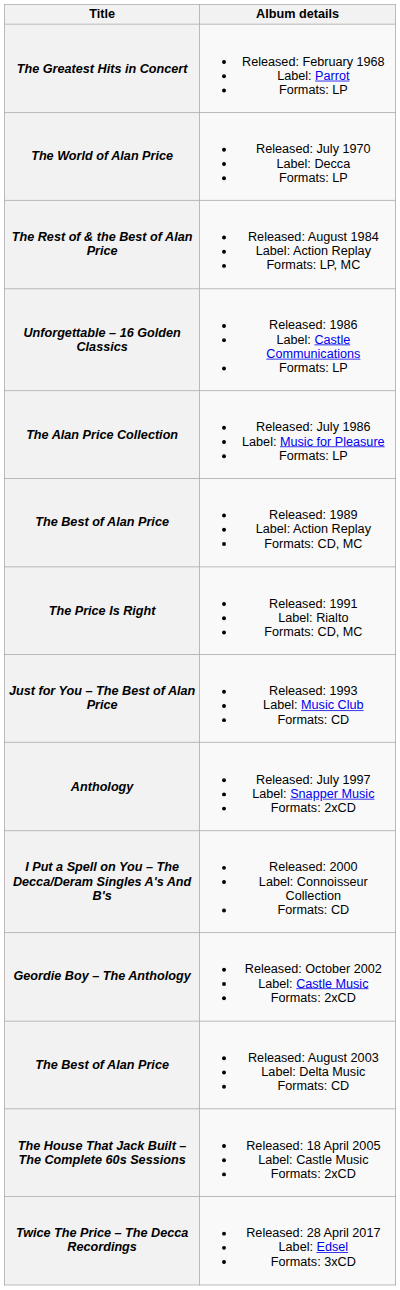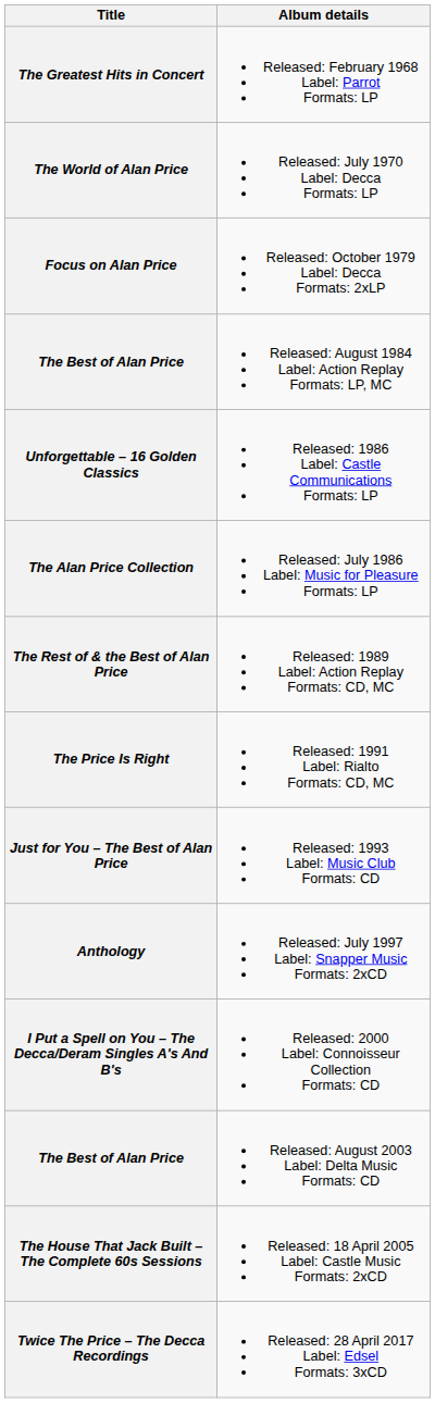 <table class="wikitable plainrowheaders" style="text-align:center;">
 <tr>
 <th scope="col" style="width:15em;">Title</th>
 <th scope="col" style="width:15em;">Album details</th>
 </tr>
 <tr>
 <th scope="row"><em>The Greatest Hits in Concert</em></th>
 <td><br><ul><li>Released: February 1968</li><li>Label: <a href='#'>Parrot</a></li><li>Formats: LP</li></ul></td>
 </tr>
 <tr>
 <th scope="row"><em>The World of Alan Price</em></th>
 <td><br><ul><li>Released: July 1970</li><li>Label: Decca</li><li>Formats: LP</li></ul></td>
 </tr>
 <tr>
-<th scope="row"><em>The Rest of & the Best of Alan Price</em></th>
+<th scope="row"><em>Focus on Alan Price</em></th>
+<td><br><ul><li>Released: October 1979</li><li>Label: Decca</li><li>Formats: 2xLP</li></ul></td>
+</tr>
+<tr>
+<th scope="row"><em>The Best of Alan Price</em></th>
 <td><br><ul><li>Released: August 1984</li><li>Label: Action Replay</li><li>Formats: LP, MC</li></ul></td>
 </tr>
 <tr>
 <th scope="row"><em>Unforgettable – 16 Golden Classics</em></th>
 <td><br><ul><li>Released: 1986</li><li>Label: <a href='#'>Castle Communications</a></li><li>Formats: LP</li></ul></td>
 </tr>
 <tr>
 <th scope="row"><em>The Alan Price Collection</em></th>
 <td><br><ul><li>Released: July 1986</li><li>Label: <a href='#'>Music for Pleasure</a></li><li>Formats: LP</li></ul></td>
 </tr>
 <tr>
-<th scope="row"><em>The Best of Alan Price</em></th>
+<th scope="row"><em>The Rest of & the Best of Alan Price</em></th>
 <td><br><ul><li>Released: 1989</li><li>Label: Action Replay</li><li>Formats: CD, MC</li></ul></td>
 </tr>
 <tr>
 <th scope="row"><em>The Price Is Right</em></th>
 <td><br><ul><li>Released: 1991</li><li>Label: Rialto</li><li>Formats: CD, MC</li></ul></td>
 </tr>
 <tr>
 <th scope="row"><em>Just for You – The Best of Alan Price</em></th>
 <td><br><ul><li>Released: 1993</li><li>Label: <a href='#'>Music Club</a></li><li>Formats: CD</li></ul></td>
 </tr>
 <tr>
 <th scope="row"><em>Anthology</em></th>
 <td><br><ul><li>Released: July 1997</li><li>Label: <a href='#'>Snapper Music</a></li><li>Formats: 2xCD</li></ul></td>
 </tr>
 <tr>
 <th scope="row"><em>I Put a Spell on You – The Decca/Deram Singles A's And B's</em></th>
 <td><br><ul><li>Released: 2000</li><li>Label: Connoisseur Collection</li><li>Formats: CD</li></ul></td>
 </tr>
 <tr>
-<th scope="row"><em>Geordie Boy – The Anthology</em></th>
-<td><br><ul><li>Released: October 2002</li><li>Label: <a href='#'>Castle Music</a></li><li>Formats: 2xCD</li></ul></td>
-</tr>
-<tr>
 <th scope="row"><em>The Best of Alan Price</em></th>
 <td><br><ul><li>Released: August 2003</li><li>Label: Delta Music</li><li>Formats: CD</li></ul></td>
 </tr>
 <tr>
 <th scope="row"><em>The House That Jack Built – The Complete 60s Sessions</em></th>
 <td><br><ul><li>Released: 18 April 2005</li><li>Label: Castle Music</li><li>Formats: 2xCD</li></ul></td>
 </tr>
 <tr>
 <th scope="row"><em>Twice The Price – The Decca Recordings</em></th>
 <td><br><ul><li>Released: 28 April 2017</li><li>Label: <a href='#'>Edsel</a></li><li>Formats: 3xCD</li></ul></td>
 </tr>
 </table>
